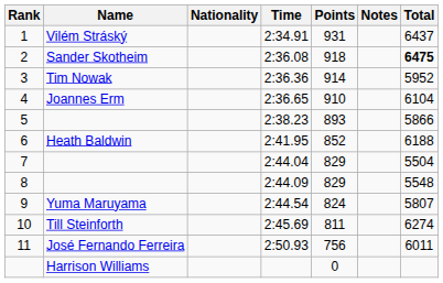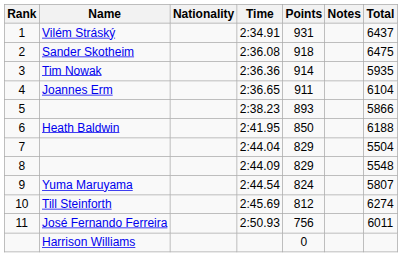 <table class="wikitable sortable" style="text-align:center">
 <tr>
 <th>Rank</th>
 <th>Name</th>
 <th>Nationality</th>
 <th>Time</th>
 <th>Points</th>
 <th>Notes</th>
 <th>Total</th>
 </tr>
 <tr>
 <td>1</td>
 <td align="left"><a href='#'>Vilém Stráský</a></td>
 <td align="left"></td>
 <td>2:34.91</td>
 <td>931</td>
 <td></td>
 <td>6437</td>
 </tr>
 <tr>
 <td>2</td>
 <td align="left"><a href='#'>Sander Skotheim</a></td>
 <td align="left"></td>
 <td>2:36.08</td>
 <td>918</td>
 <td></td>
-<td><strong>6475</strong></td>
+<td>6475</td>
 </tr>
 <tr>
 <td>3</td>
 <td align="left"><a href='#'>Tim Nowak</a></td>
 <td align=left></td>
 <td>2:36.36</td>
 <td>914</td>
 <td></td>
-<td>5952</td>
+<td>5935</td>
 </tr>
 <tr>
 <td>4</td>
 <td align="left"><a href='#'>Joannes Erm</a></td>
 <td align=left></td>
 <td>2:36.65</td>
-<td>910</td>
+<td>911</td>
 <td></td>
 <td>6104</td>
 </tr>
 <tr>
 <td>5</td>
 <td align="left"></td>
 <td align="left"></td>
 <td>2:38.23</td>
 <td>893</td>
 <td></td>
 <td>5866</td>
 </tr>
 <tr>
 <td>6</td>
 <td align="left"><a href='#'>Heath Baldwin</a></td>
 <td align="left"></td>
 <td>2:41.95</td>
-<td>852</td>
+<td>850</td>
 <td></td>
 <td>6188</td>
 </tr>
 <tr>
 <td>7</td>
 <td align="left"></td>
 <td align=left></td>
 <td>2:44.04</td>
 <td>829</td>
 <td></td>
 <td>5504</td>
 </tr>
 <tr>
 <td>8</td>
 <td align="left"></td>
 <td align=left></td>
 <td>2:44.09</td>
 <td>829</td>
 <td></td>
 <td>5548</td>
 </tr>
 <tr>
 <td>9</td>
 <td align="left"><a href='#'>Yuma Maruyama</a></td>
 <td align="left"></td>
 <td>2:44.54</td>
 <td>824</td>
 <td></td>
 <td>5807</td>
 </tr>
 <tr>
 <td>10</td>
 <td align="left"><a href='#'>Till Steinforth</a></td>
 <td align=left></td>
 <td>2:45.69</td>
-<td>811</td>
+<td>812</td>
 <td></td>
 <td>6274</td>
 </tr>
 <tr>
 <td>11</td>
 <td align=left><a href='#'>José Fernando Ferreira</a></td>
 <td align=left></td>
 <td>2:50.93</td>
 <td>756</td>
 <td></td>
 <td>6011</td>
 </tr>
 <tr>
 <td></td>
 <td align=left><a href='#'>Harrison Williams</a></td>
 <td align=left></td>
 <td></td>
 <td>0</td>
 <td></td>
 <td></td>
 </tr>
 </table>
